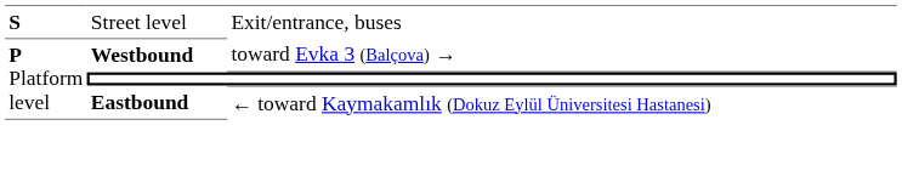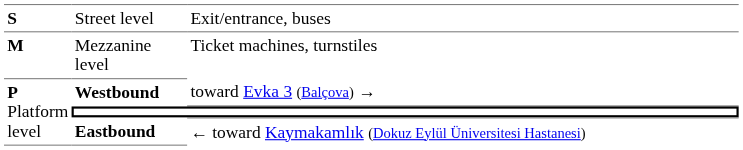 <table table border=0 cellspacing=0 cellpadding=3>
 <tr>
 <td style="border-top:solid 1px gray;" width=50 valign=top><strong>S</strong></td>
 <td style="border-top:solid 1px gray;" width=100 valign=top>Street level</td>
 <td style="border-top:solid 1px gray;" width=500 valign=top>Exit/entrance, buses</td>
+</tr>
+<tr>
+<td style="border-top:solid 1px gray;" width=50 valign=top><strong>M</strong></td>
+<td style="border-top:solid 1px gray;" width=100 valign=top>Mezzanine level</td>
+<td style="border-top:solid 1px gray;" width=500 valign=top>Ticket machines, turnstiles</td>
 </tr>
 <tr>
 <td style="border-top:solid 1px gray;border-bottom:solid 1px gray;" width=50 rowspan=3 valign=top><strong>P</strong><br>Platform level</td>
 <td style="border-top:solid 1px gray;" width=100><strong>Westbound</strong></td>
 <td style="border-bottom:solid 1px gray;" width=500> toward <a href='#'>Evka 3</a> <small>(<a href='#'>Balçova</a>)</small> →</td>
 </tr>
 <tr>
 <td style="border-top:solid 2px black;border-right:solid 2px black;border-left:solid 2px black;border-bottom:solid 2px black;text-align:center;" colspan=2></td>
 </tr>
 <tr>
 <td style="border-bottom:solid 1px gray;" width=100><strong>Eastbound</strong></td>
 <td style="border-top:solid 1px gray;" width=500>←  toward <a href='#'>Kaymakamlık</a> <small>(<a href='#'>Dokuz Eylül Üniversitesi Hastanesi</a>)</small></td>
 </tr>
 </table>
